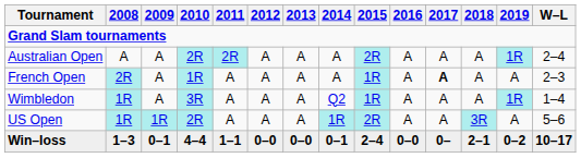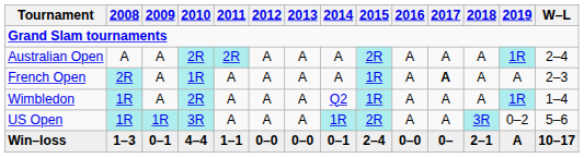 <table class=wikitable style=text-align:center>
 <tr>
 <th>Tournament</th>
 <th><a href='#'>2008</a></th>
 <th><a href='#'>2009</a></th>
 <th><a href='#'>2010</a></th>
 <th><a href='#'>2011</a></th>
 <th><a href='#'>2012</a></th>
 <th><a href='#'>2013</a></th>
 <th><a href='#'>2014</a></th>
 <th><a href='#'>2015</a></th>
 <th><a href='#'>2016</a></th>
 <th><a href='#'>2017</a></th>
 <th><a href='#'>2018</a></th>
 <th><a href='#'>2019</a></th>
 <th>W–L</th>
 </tr>
 <tr>
 <td colspan=14 style=text-align:left><strong><a href='#'>Grand Slam tournaments</a></strong></td>
 </tr>
 <tr>
 <td style=text-align:left><a href='#'>Australian Open</a></td>
 <td>A</td>
 <td>A</td>
 <td style=background:#afeeee><a href='#'>2R</a></td>
 <td style=background:#afeeee><a href='#'>2R</a></td>
 <td>A</td>
 <td>A</td>
 <td>A</td>
 <td style=background:#afeeee><a href='#'>2R</a></td>
 <td>A</td>
 <td>A</td>
 <td>A</td>
 <td style=background:#afeeee><a href='#'>1R</a></td>
 <td>2–4</td>
 </tr>
 <tr>
 <td style=text-align:left><a href='#'>French Open</a></td>
 <td style=background:#afeeee><a href='#'>2R</a></td>
 <td>A</td>
 <td style=background:#afeeee><a href='#'>1R</a></td>
 <td>A</td>
 <td>A</td>
 <td>A</td>
 <td>A</td>
 <td style=background:#afeeee><a href='#'>1R</a></td>
 <td>A</td>
 <td><strong>A</strong></td>
 <td>A</td>
 <td>A</td>
 <td>2–3</td>
 </tr>
 <tr>
 <td style=text-align:left><a href='#'>Wimbledon</a></td>
 <td style=background:#afeeee><a href='#'>1R</a></td>
 <td>A</td>
-<td style=background:#afeeee><a href='#'>3R</a></td>
+<td style=background:#afeeee><a href='#'>2R</a></td>
 <td>A</td>
 <td>A</td>
 <td>A</td>
 <td><a href='#'>Q2</a></td>
 <td style=background:#afeeee><a href='#'>1R</a></td>
 <td>A</td>
 <td>A</td>
 <td>A</td>
 <td style=background:#afeeee><a href='#'>1R</a></td>
 <td>1–4</td>
 </tr>
 <tr>
 <td style=text-align:left><a href='#'>US Open</a></td>
 <td style=background:#afeeee><a href='#'>1R</a></td>
 <td style=background:#afeeee><a href='#'>1R</a></td>
-<td style=background:#afeeee><a href='#'>2R</a></td>
+<td style=background:#afeeee><a href='#'>3R</a></td>
 <td>A</td>
 <td>A</td>
 <td>A</td>
 <td style=background:#afeeee><a href='#'>1R</a></td>
 <td style=background:#afeeee><a href='#'>2R</a></td>
 <td>A</td>
 <td>A</td>
 <td style=background:#afeeee><a href='#'>3R</a></td>
-<td>A</td>
+<td>0–2</td>
 <td>5–6</td>
 </tr>
 <tr style=background:#efefef;font-weight:bold>
 <td style=text-align:left>Win–loss</td>
 <td>1–3</td>
 <td>0–1</td>
 <td>4–4</td>
 <td>1–1</td>
 <td>0–0</td>
 <td>0–0</td>
 <td>0–1</td>
 <td>2–4</td>
 <td>0–0</td>
 <td>0–</td>
 <td>2–1</td>
-<td>0–2</td>
+<td>A</td>
 <td>10–17</td>
 </tr>
 </table>
